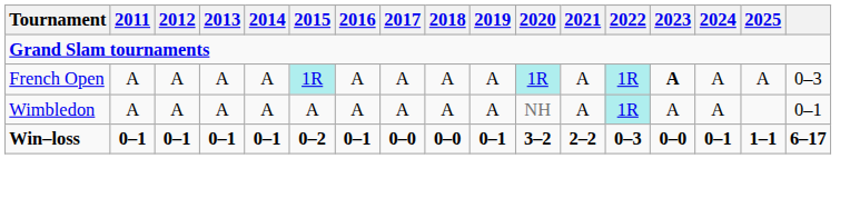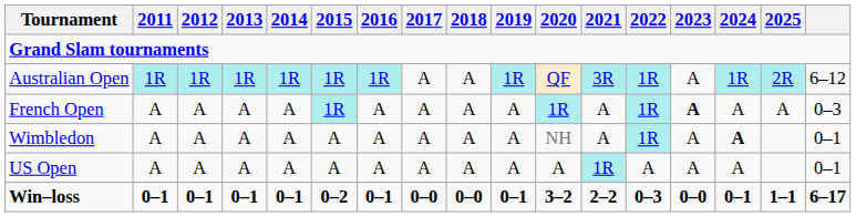 <table class=wikitable style=text-align:center;font-size:97%>
 <tr>
 <th>Tournament</th>
 <th><a href='#'>2011</a></th>
 <th><a href='#'>2012</a></th>
 <th><a href='#'>2013</a></th>
 <th><a href='#'>2014</a></th>
 <th><a href='#'>2015</a></th>
 <th><a href='#'>2016</a></th>
 <th><a href='#'>2017</a></th>
 <th><a href='#'>2018</a></th>
 <th><a href='#'>2019</a></th>
 <th><a href='#'>2020</a></th>
 <th><a href='#'>2021</a></th>
 <th><a href='#'>2022</a></th>
 <th><a href='#'>2023</a></th>
 <th><a href='#'>2024</a></th>
 <th><a href='#'>2025</a></th>
 <th></th>
 </tr>
 <tr>
 <td colspan="17" align="left"><strong><a href='#'>Grand Slam tournaments</a></strong></td>
+</tr>
+<tr>
+<td align=left><a href='#'>Australian Open</a></td>
+<td bgcolor=afeeee><a href='#'>1R</a></td>
+<td bgcolor=afeeee><a href='#'>1R</a></td>
+<td bgcolor=afeeee><a href='#'>1R</a></td>
+<td bgcolor=afeeee><a href='#'>1R</a></td>
+<td bgcolor=afeeee><a href='#'>1R</a></td>
+<td bgcolor=afeeee><a href='#'>1R</a></td>
+<td>A</td>
+<td>A</td>
+<td bgcolor=afeeee><a href='#'>1R</a></td>
+<td bgcolor=ffebcd><a href='#'>QF</a></td>
+<td bgcolor=afeeee><a href='#'>3R</a></td>
+<td bgcolor=afeeee><a href='#'>1R</a></td>
+<td>A</td>
+<td bgcolor=afeeee><a href='#'>1R</a></td>
+<td bgcolor=afeeee><a href='#'>2R</a></td>
+<td>6–12</td>
 </tr>
 <tr>
 <td align=left><a href='#'>French Open</a></td>
 <td>A</td>
 <td>A</td>
 <td>A</td>
 <td>A</td>
 <td bgcolor=afeeee><a href='#'>1R</a></td>
 <td>A</td>
 <td>A</td>
 <td>A</td>
 <td>A</td>
 <td bgcolor=afeeee><a href='#'>1R</a></td>
 <td>A</td>
 <td bgcolor=afeeee><a href='#'>1R</a></td>
 <td><strong>A</strong></td>
 <td>A</td>
 <td>A</td>
 <td>0–3</td>
 </tr>
 <tr>
 <td align=left><a href='#'>Wimbledon</a></td>
 <td>A</td>
 <td>A</td>
 <td>A</td>
 <td>A</td>
 <td>A</td>
 <td>A</td>
 <td>A</td>
 <td>A</td>
 <td>A</td>
 <td style=color:#767676>NH</td>
 <td>A</td>
 <td bgcolor=afeeee><a href='#'>1R</a></td>
 <td>A</td>
+<td><strong>A</strong></td>
+<td></td>
+<td>0–1</td>
+</tr>
+<tr>
+<td align=left><a href='#'>US Open</a></td>
+<td>A</td>
+<td>A</td>
+<td>A</td>
+<td>A</td>
+<td>A</td>
+<td>A</td>
+<td>A</td>
+<td>A</td>
+<td>A</td>
+<td>A</td>
+<td bgcolor=afeeee><a href='#'>1R</a></td>
+<td>A</td>
+<td>A</td>
 <td>A</td>
 <td></td>
 <td>0–1</td>
 </tr>
 <tr>
 <td style="text-align:left"><strong>Win–loss</strong></td>
 <td><strong>0–1</strong></td>
 <td><strong>0–1</strong></td>
 <td><strong>0–1</strong></td>
 <td><strong>0–1</strong></td>
 <td><strong>0–2</strong></td>
 <td><strong>0–1</strong></td>
 <td><strong>0–0</strong></td>
 <td><strong>0–0</strong></td>
 <td><strong>0–1</strong></td>
 <td><strong>3–2</strong></td>
 <td><strong>2–2</strong></td>
 <td><strong>0–3</strong></td>
 <td><strong>0–0</strong></td>
 <td><strong>0–1</strong></td>
 <td><strong>1–1</strong></td>
 <td><strong>6–17</strong></td>
 </tr>
 </table>
